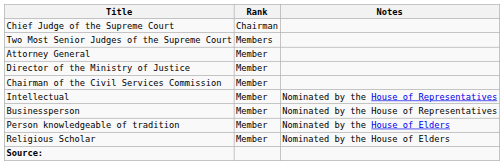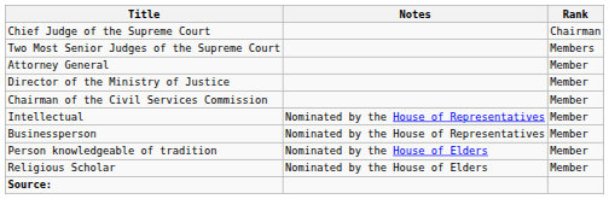 <table class="wikitable">
 <tr>
 <th>Title</th>
+<th>Notes</th>
 <th>Rank</th>
-<th>Notes</th>
 </tr>
 <tr>
 <td>Chief Judge of the Supreme Court</td>
+<td></td>
 <td>Chairman</td>
-<td></td>
 </tr>
 <tr>
 <td>Two Most Senior Judges of the Supreme Court</td>
+<td></td>
 <td>Members</td>
-<td></td>
 </tr>
 <tr>
 <td>Attorney General</td>
+<td></td>
 <td>Member</td>
-<td></td>
 </tr>
 <tr>
 <td>Director of the Ministry of Justice</td>
+<td></td>
 <td>Member</td>
-<td></td>
 </tr>
 <tr>
 <td>Chairman of the Civil Services Commission</td>
+<td></td>
 <td>Member</td>
-<td></td>
 </tr>
 <tr>
 <td>Intellectual</td>
+<td>Nominated by the <a href='#'>House of Representatives</a></td>
 <td>Member</td>
-<td>Nominated by the <a href='#'>House of Representatives</a></td>
 </tr>
 <tr>
 <td>Businessperson</td>
+<td>Nominated by the House of Representatives</td>
 <td>Member</td>
-<td>Nominated by the House of Representatives</td>
 </tr>
 <tr>
 <td>Person knowledgeable of tradition</td>
+<td>Nominated by the <a href='#'>House of Elders</a></td>
 <td>Member</td>
-<td>Nominated by the <a href='#'>House of Elders</a></td>
 </tr>
 <tr>
 <td>Religious Scholar</td>
+<td>Nominated by the House of Elders</td>
 <td>Member</td>
-<td>Nominated by the House of Elders</td>
 </tr>
 <tr>
 <td><strong>Source:</strong></td>
 <td></td>
 <td></td>
 </tr>
 </table>
